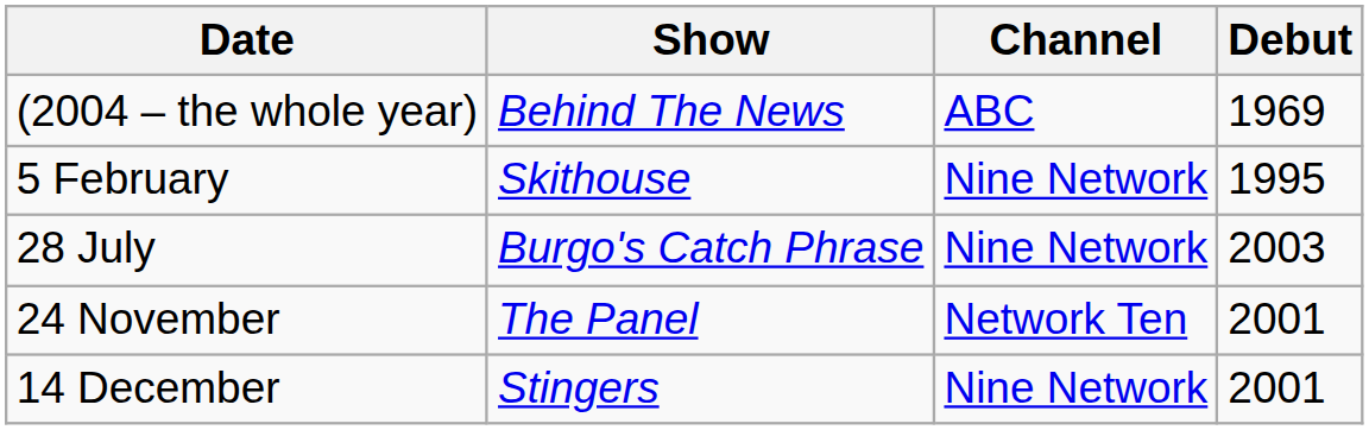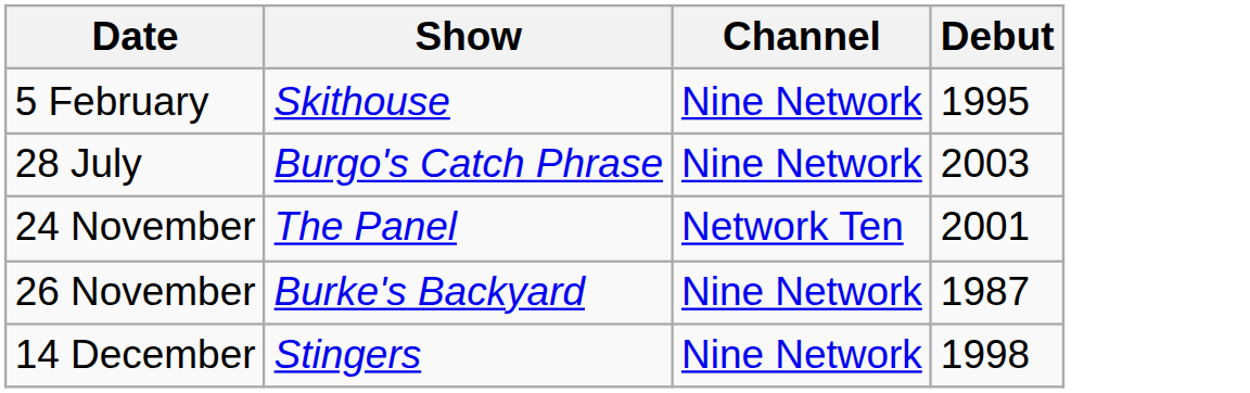 <table class="wikitable">
 <tr>
 <th>Date</th>
 <th>Show</th>
 <th>Channel</th>
 <th>Debut</th>
-</tr>
-<tr>
-<td>(2004 – the whole year)</td>
-<td><em><a href='#'>Behind The News</a></em></td>
-<td><a href='#'>ABC</a></td>
-<td>1969</td>
 </tr>
 <tr>
 <td>5 February</td>
 <td><em><a href='#'>Skithouse</a></em></td>
 <td><a href='#'>Nine Network</a></td>
 <td>1995</td>
 </tr>
 <tr>
 <td>28 July</td>
 <td><em><a href='#'>Burgo's Catch Phrase</a></em></td>
 <td><a href='#'>Nine Network</a></td>
 <td>2003</td>
 </tr>
 <tr>
 <td>24 November</td>
 <td><em><a href='#'>The Panel</a></em></td>
 <td><a href='#'>Network Ten</a></td>
 <td>2001</td>
 </tr>
 <tr>
+<td>26 November</td>
+<td><em><a href='#'>Burke's Backyard</a></em></td>
+<td><a href='#'>Nine Network</a></td>
+<td>1987</td>
+</tr>
+<tr>
 <td>14 December</td>
 <td><em><a href='#'>Stingers</a></em></td>
 <td><a href='#'>Nine Network</a></td>
-<td>2001</td>
+<td>1998</td>
 </tr>
 </table>
